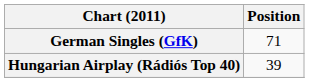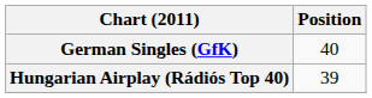 <table class="wikitable sortable plainrowheaders" style="text-align:center;">
 <tr>
 <th scope="col">Chart (2011)</th>
 <th scope="col">Position</th>
 </tr>
 <tr>
 <th scope="row">German Singles (<a href='#'>GfK</a>)</th>
-<td>71</td>
+<td>40</td>
 </tr>
 <tr>
 <th scope="row">Hungarian Airplay (Rádiós Top 40)</th>
 <td>39</td>
 </tr>
 <tr>
 </tr>
 </table>
